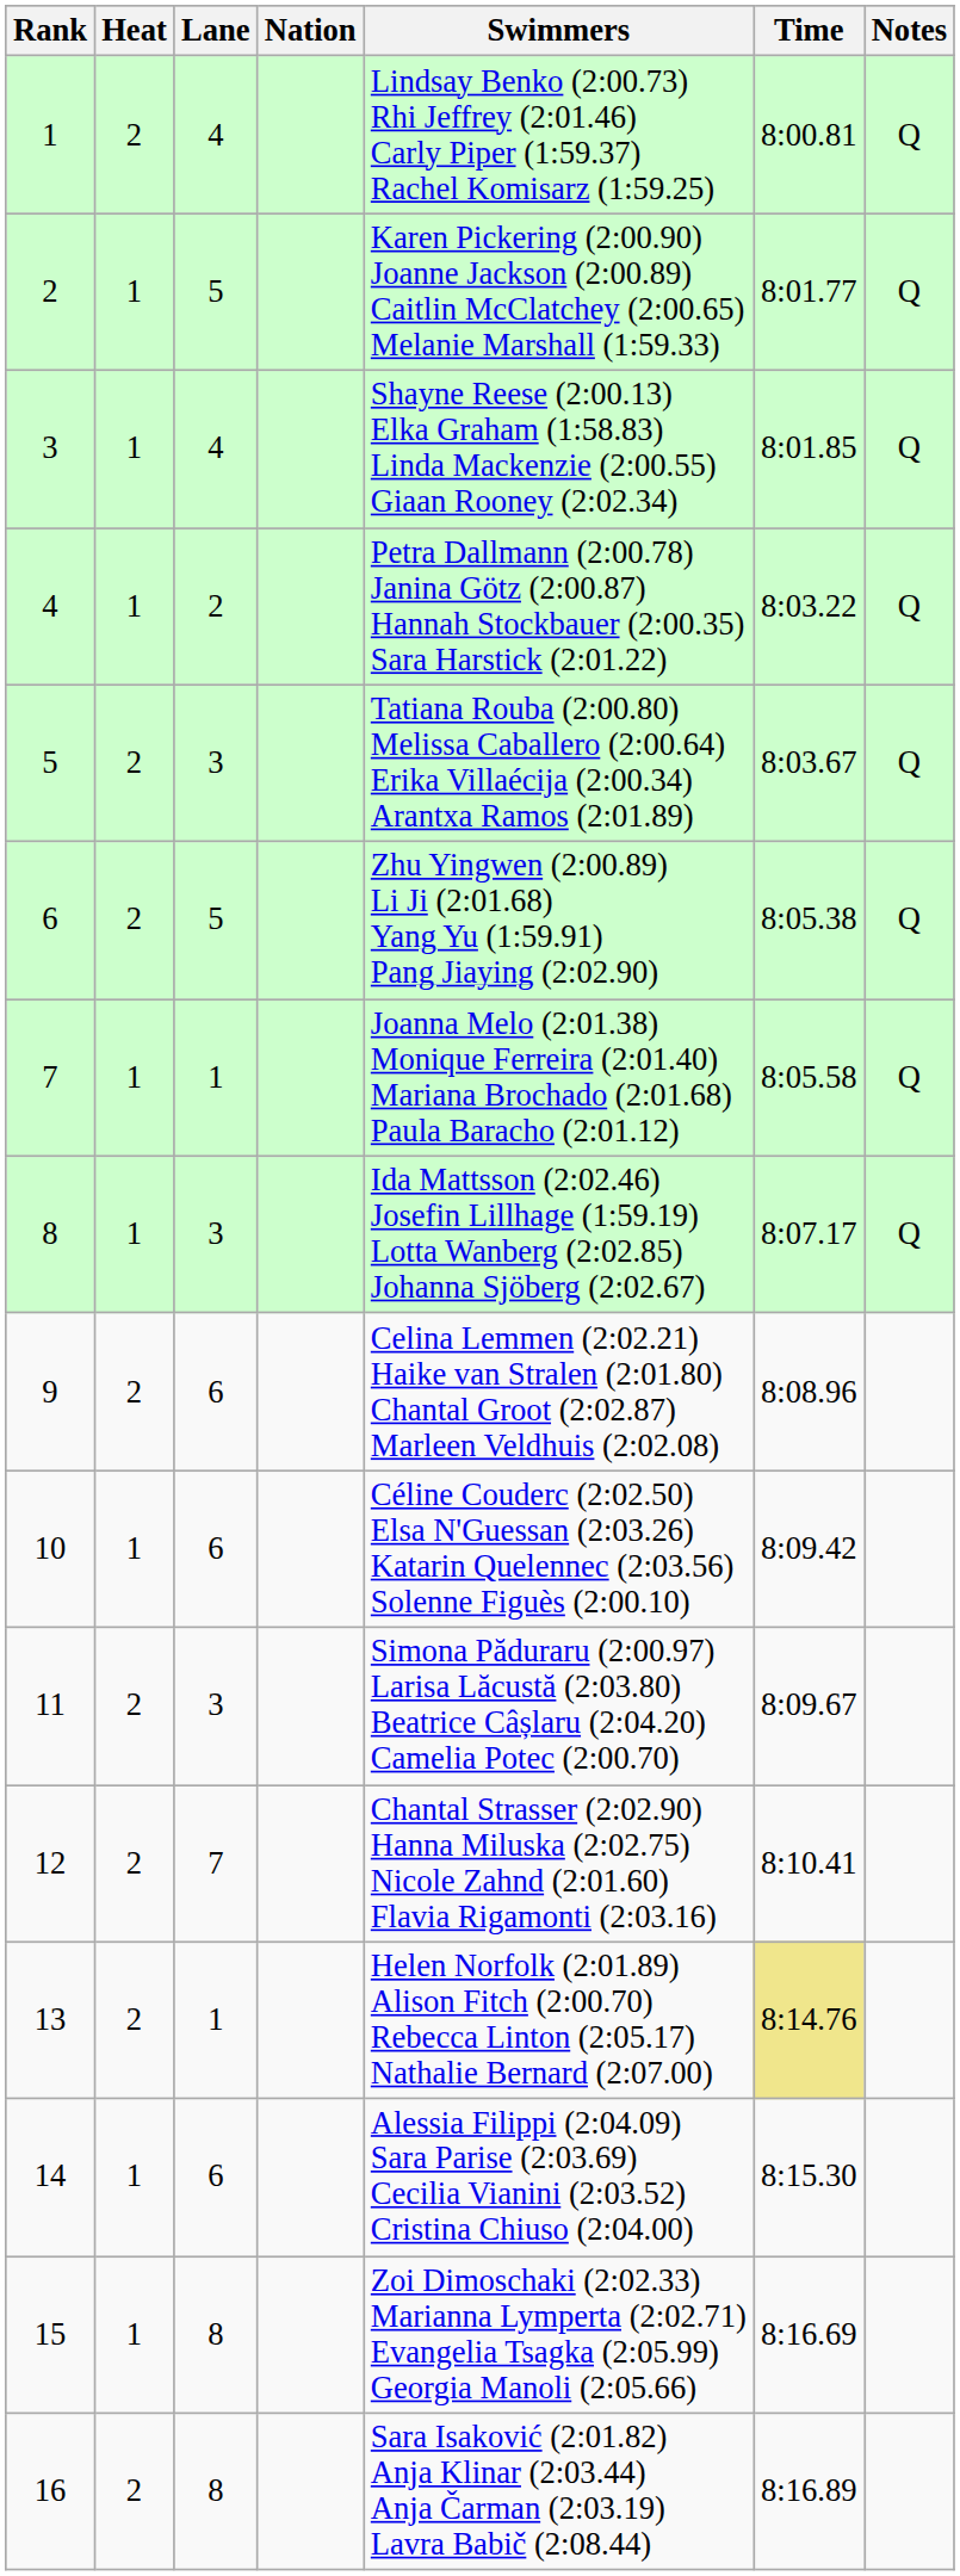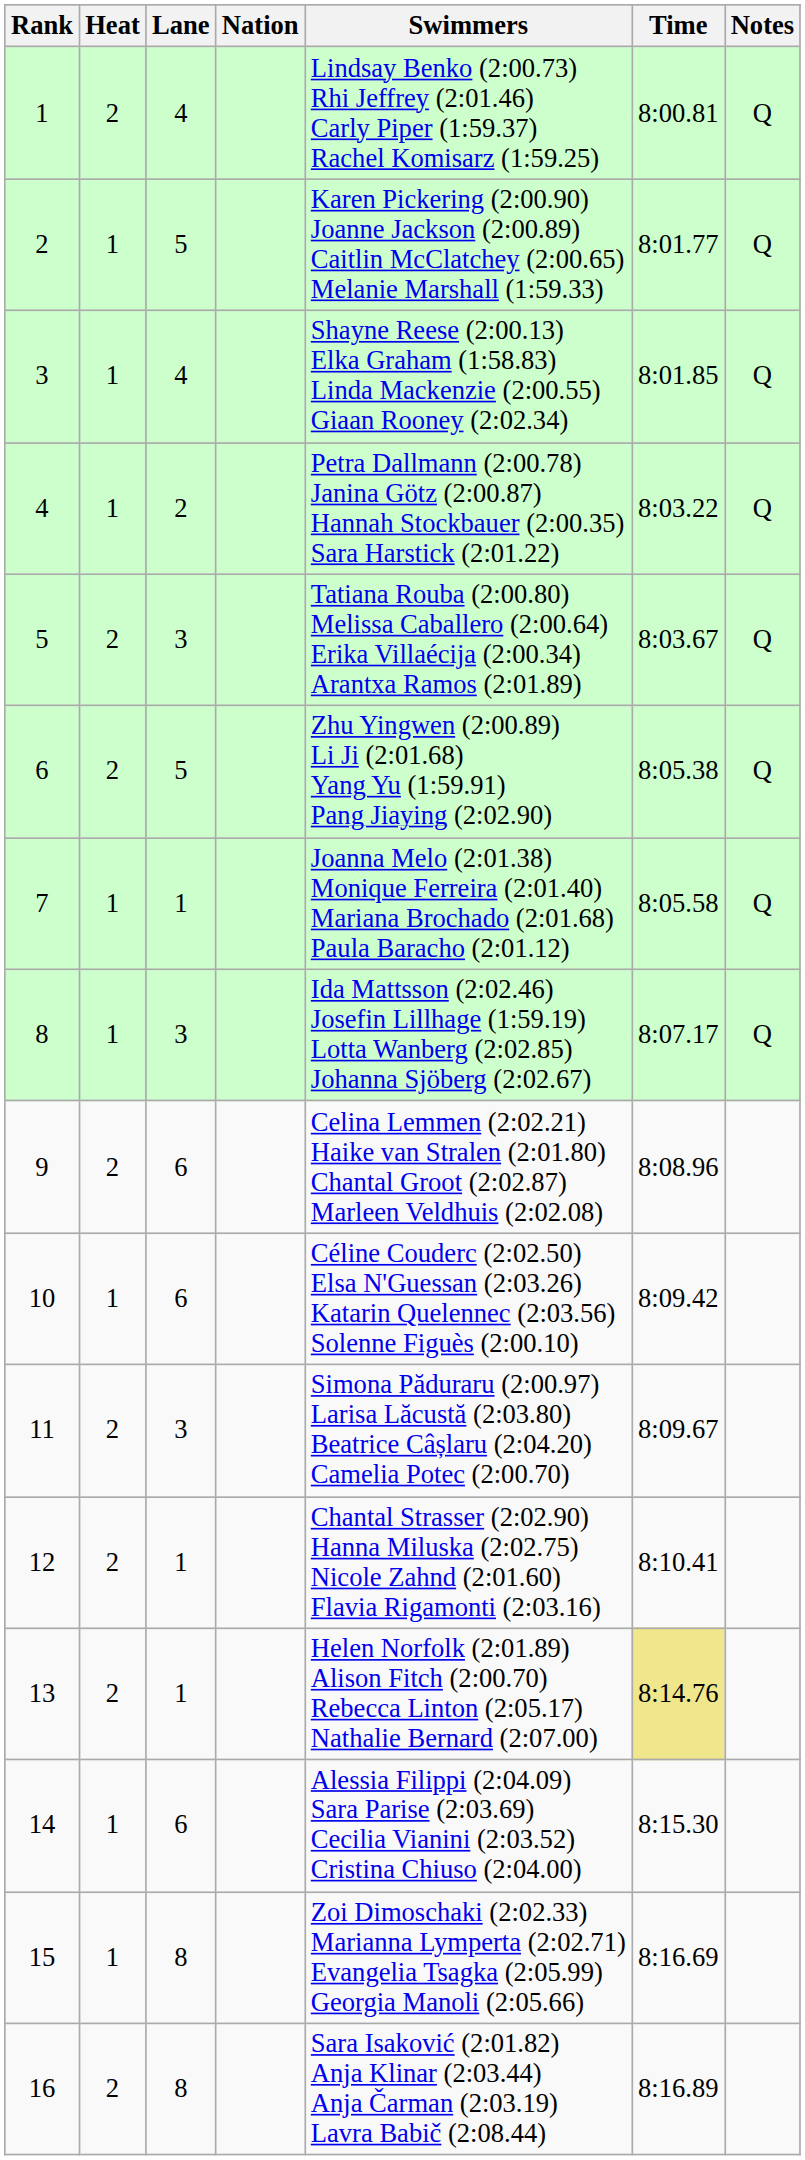 <table class="wikitable sortable" style="text-align:center">
 <tr>
 <th>Rank</th>
 <th>Heat</th>
 <th>Lane</th>
 <th>Nation</th>
 <th>Swimmers</th>
 <th>Time</th>
 <th>Notes</th>
 </tr>
 <tr bgcolor=#ccffcc>
 <td>1</td>
 <td>2</td>
 <td>4</td>
 <td align=left></td>
 <td align=left><a href='#'>Lindsay Benko</a> (2:00.73)<br><a href='#'>Rhi Jeffrey</a> (2:01.46)<br><a href='#'>Carly Piper</a> (1:59.37)<br><a href='#'>Rachel Komisarz</a> (1:59.25)</td>
 <td>8:00.81</td>
 <td>Q</td>
 </tr>
 <tr bgcolor=#ccffcc>
 <td>2</td>
 <td>1</td>
 <td>5</td>
 <td align=left></td>
 <td align=left><a href='#'>Karen Pickering</a> (2:00.90)<br><a href='#'>Joanne Jackson</a> (2:00.89)<br><a href='#'>Caitlin McClatchey</a> (2:00.65)<br><a href='#'>Melanie Marshall</a> (1:59.33)</td>
 <td>8:01.77</td>
 <td>Q</td>
 </tr>
 <tr bgcolor=#ccffcc>
 <td>3</td>
 <td>1</td>
 <td>4</td>
 <td align=left></td>
 <td align=left><a href='#'>Shayne Reese</a> (2:00.13)<br><a href='#'>Elka Graham</a> (1:58.83)<br><a href='#'>Linda Mackenzie</a> (2:00.55)<br><a href='#'>Giaan Rooney</a> (2:02.34)</td>
 <td>8:01.85</td>
 <td>Q</td>
 </tr>
 <tr bgcolor=#ccffcc>
 <td>4</td>
 <td>1</td>
 <td>2</td>
 <td align=left></td>
 <td align=left><a href='#'>Petra Dallmann</a> (2:00.78)<br><a href='#'>Janina Götz</a> (2:00.87)<br><a href='#'>Hannah Stockbauer</a> (2:00.35)<br><a href='#'>Sara Harstick</a> (2:01.22)</td>
 <td>8:03.22</td>
 <td>Q</td>
 </tr>
 <tr bgcolor=#ccffcc>
 <td>5</td>
 <td>2</td>
 <td>3</td>
 <td align=left></td>
 <td align=left><a href='#'>Tatiana Rouba</a> (2:00.80)<br><a href='#'>Melissa Caballero</a> (2:00.64)<br><a href='#'>Erika Villaécija</a> (2:00.34)<br><a href='#'>Arantxa Ramos</a> (2:01.89)</td>
 <td>8:03.67</td>
 <td>Q</td>
 </tr>
 <tr bgcolor=#ccffcc>
 <td>6</td>
 <td>2</td>
 <td>5</td>
 <td align=left></td>
 <td align=left><a href='#'>Zhu Yingwen</a> (2:00.89)<br><a href='#'>Li Ji</a> (2:01.68)<br><a href='#'>Yang Yu</a> (1:59.91)<br><a href='#'>Pang Jiaying</a> (2:02.90)</td>
 <td>8:05.38</td>
 <td>Q</td>
 </tr>
 <tr bgcolor=#ccffcc>
 <td>7</td>
 <td>1</td>
 <td>1</td>
 <td align=left></td>
 <td align=left><a href='#'>Joanna Melo</a> (2:01.38)<br><a href='#'>Monique Ferreira</a> (2:01.40)<br><a href='#'>Mariana Brochado</a> (2:01.68)<br><a href='#'>Paula Baracho</a> (2:01.12)</td>
 <td>8:05.58</td>
 <td>Q</td>
 </tr>
 <tr bgcolor=#ccffcc>
 <td>8</td>
 <td>1</td>
 <td>3</td>
 <td align=left></td>
 <td align=left><a href='#'>Ida Mattsson</a> (2:02.46)<br><a href='#'>Josefin Lillhage</a> (1:59.19)<br><a href='#'>Lotta Wanberg</a> (2:02.85)<br><a href='#'>Johanna Sjöberg</a> (2:02.67)</td>
 <td>8:07.17</td>
 <td>Q</td>
 </tr>
 <tr>
 <td>9</td>
 <td>2</td>
 <td>6</td>
 <td align=left></td>
 <td align=left><a href='#'>Celina Lemmen</a> (2:02.21)<br><a href='#'>Haike van Stralen</a> (2:01.80)<br><a href='#'>Chantal Groot</a> (2:02.87)<br><a href='#'>Marleen Veldhuis</a> (2:02.08)</td>
 <td>8:08.96</td>
 <td></td>
 </tr>
 <tr>
 <td>10</td>
 <td>1</td>
 <td>6</td>
 <td align=left></td>
 <td align=left><a href='#'>Céline Couderc</a> (2:02.50)<br><a href='#'>Elsa N'Guessan</a> (2:03.26)<br><a href='#'>Katarin Quelennec</a> (2:03.56)<br><a href='#'>Solenne Figuès</a> (2:00.10)</td>
 <td>8:09.42</td>
 <td></td>
 </tr>
 <tr>
 <td>11</td>
 <td>2</td>
 <td>3</td>
 <td align=left></td>
 <td align=left><a href='#'>Simona Păduraru</a> (2:00.97)<br><a href='#'>Larisa Lăcustă</a> (2:03.80)<br><a href='#'>Beatrice Câșlaru</a> (2:04.20)<br><a href='#'>Camelia Potec</a> (2:00.70)</td>
 <td>8:09.67</td>
 <td></td>
 </tr>
 <tr>
 <td>12</td>
 <td>2</td>
-<td>7</td>
+<td>1</td>
 <td align=left></td>
 <td align=left><a href='#'>Chantal Strasser</a> (2:02.90)<br><a href='#'>Hanna Miluska</a> (2:02.75)<br><a href='#'>Nicole Zahnd</a> (2:01.60)<br><a href='#'>Flavia Rigamonti</a> (2:03.16)</td>
 <td>8:10.41</td>
 <td></td>
 </tr>
 <tr>
 <td>13</td>
 <td>2</td>
 <td>1</td>
 <td align=left></td>
 <td align=left><a href='#'>Helen Norfolk</a> (2:01.89)<br><a href='#'>Alison Fitch</a> (2:00.70)<br><a href='#'>Rebecca Linton</a> (2:05.17)<br><a href='#'>Nathalie Bernard</a> (2:07.00)</td>
 <td style="background: khaki;">8:14.76</td>
 <td></td>
 </tr>
 <tr>
 <td>14</td>
 <td>1</td>
 <td>6</td>
 <td align=left></td>
 <td align=left><a href='#'>Alessia Filippi</a> (2:04.09)<br><a href='#'>Sara Parise</a> (2:03.69)<br><a href='#'>Cecilia Vianini</a> (2:03.52)<br><a href='#'>Cristina Chiuso</a> (2:04.00)</td>
 <td>8:15.30</td>
 <td></td>
 </tr>
 <tr>
 <td>15</td>
 <td>1</td>
 <td>8</td>
 <td align=left></td>
 <td align=left><a href='#'>Zoi Dimoschaki</a> (2:02.33)<br><a href='#'>Marianna Lymperta</a> (2:02.71)<br><a href='#'>Evangelia Tsagka</a> (2:05.99)<br><a href='#'>Georgia Manoli</a> (2:05.66)</td>
 <td>8:16.69</td>
 <td></td>
 </tr>
 <tr>
 <td>16</td>
 <td>2</td>
 <td>8</td>
 <td align=left></td>
 <td align=left><a href='#'>Sara Isaković</a> (2:01.82)<br><a href='#'>Anja Klinar</a> (2:03.44)<br><a href='#'>Anja Čarman</a> (2:03.19)<br><a href='#'>Lavra Babič</a> (2:08.44)</td>
 <td>8:16.89</td>
 <td></td>
 </tr>
 </table>
